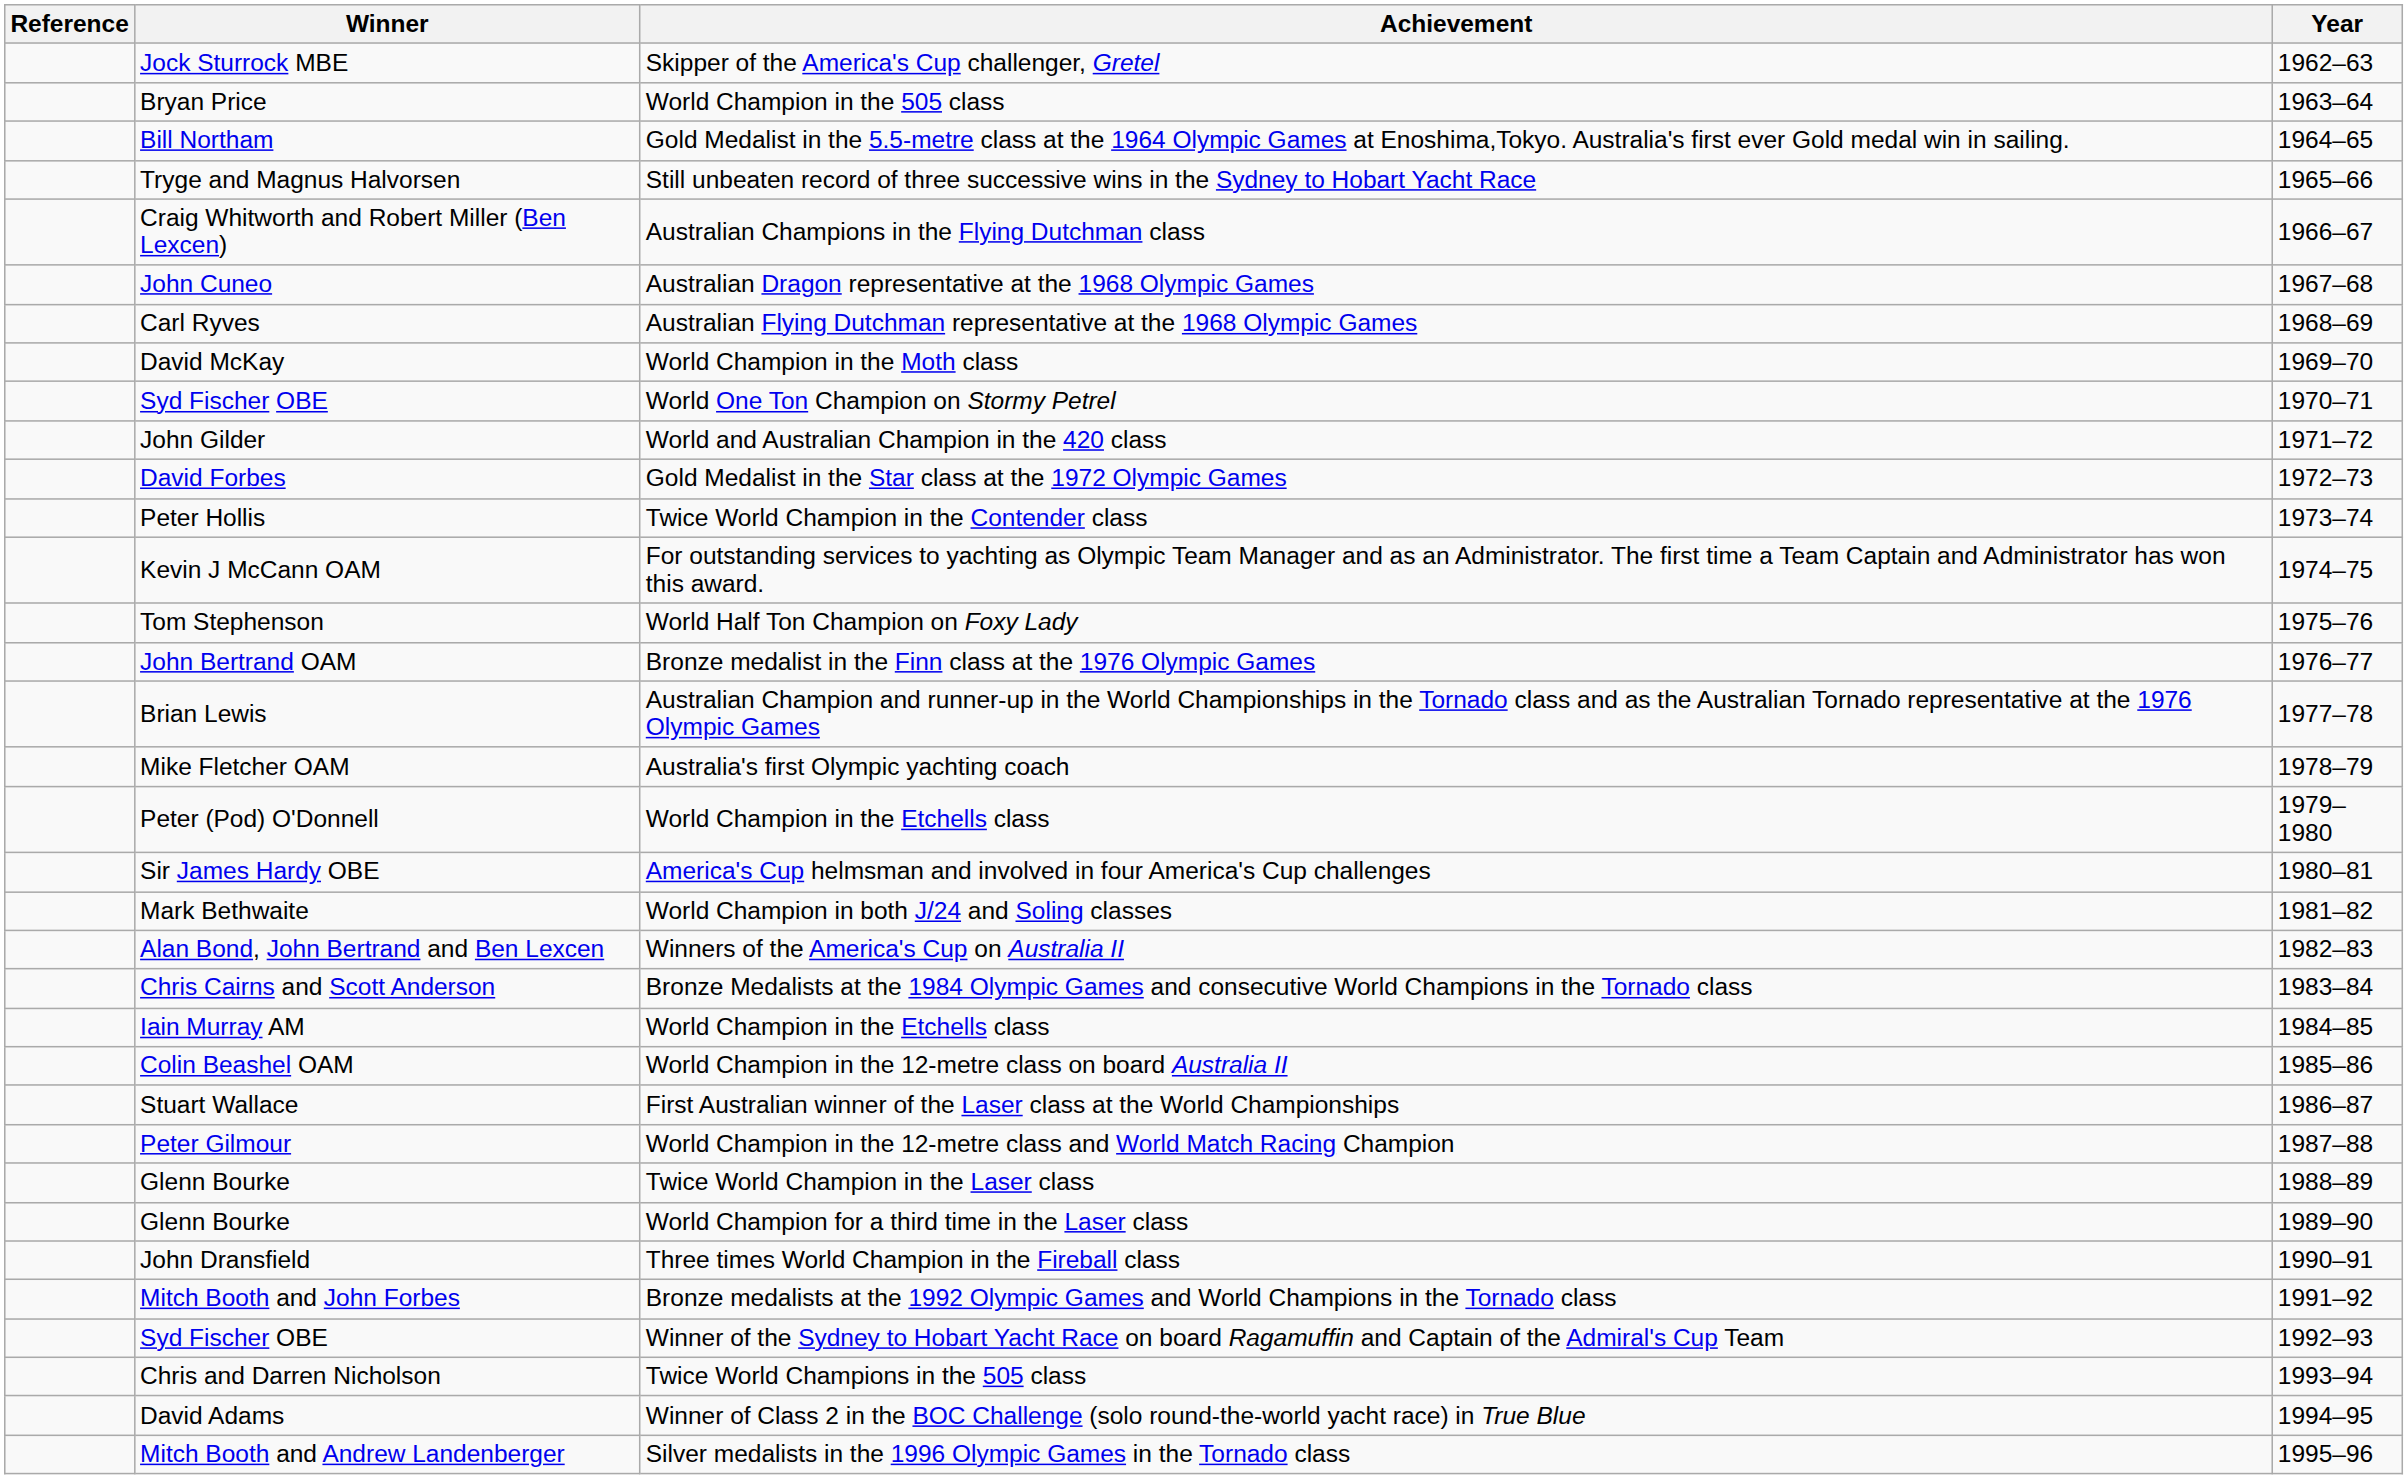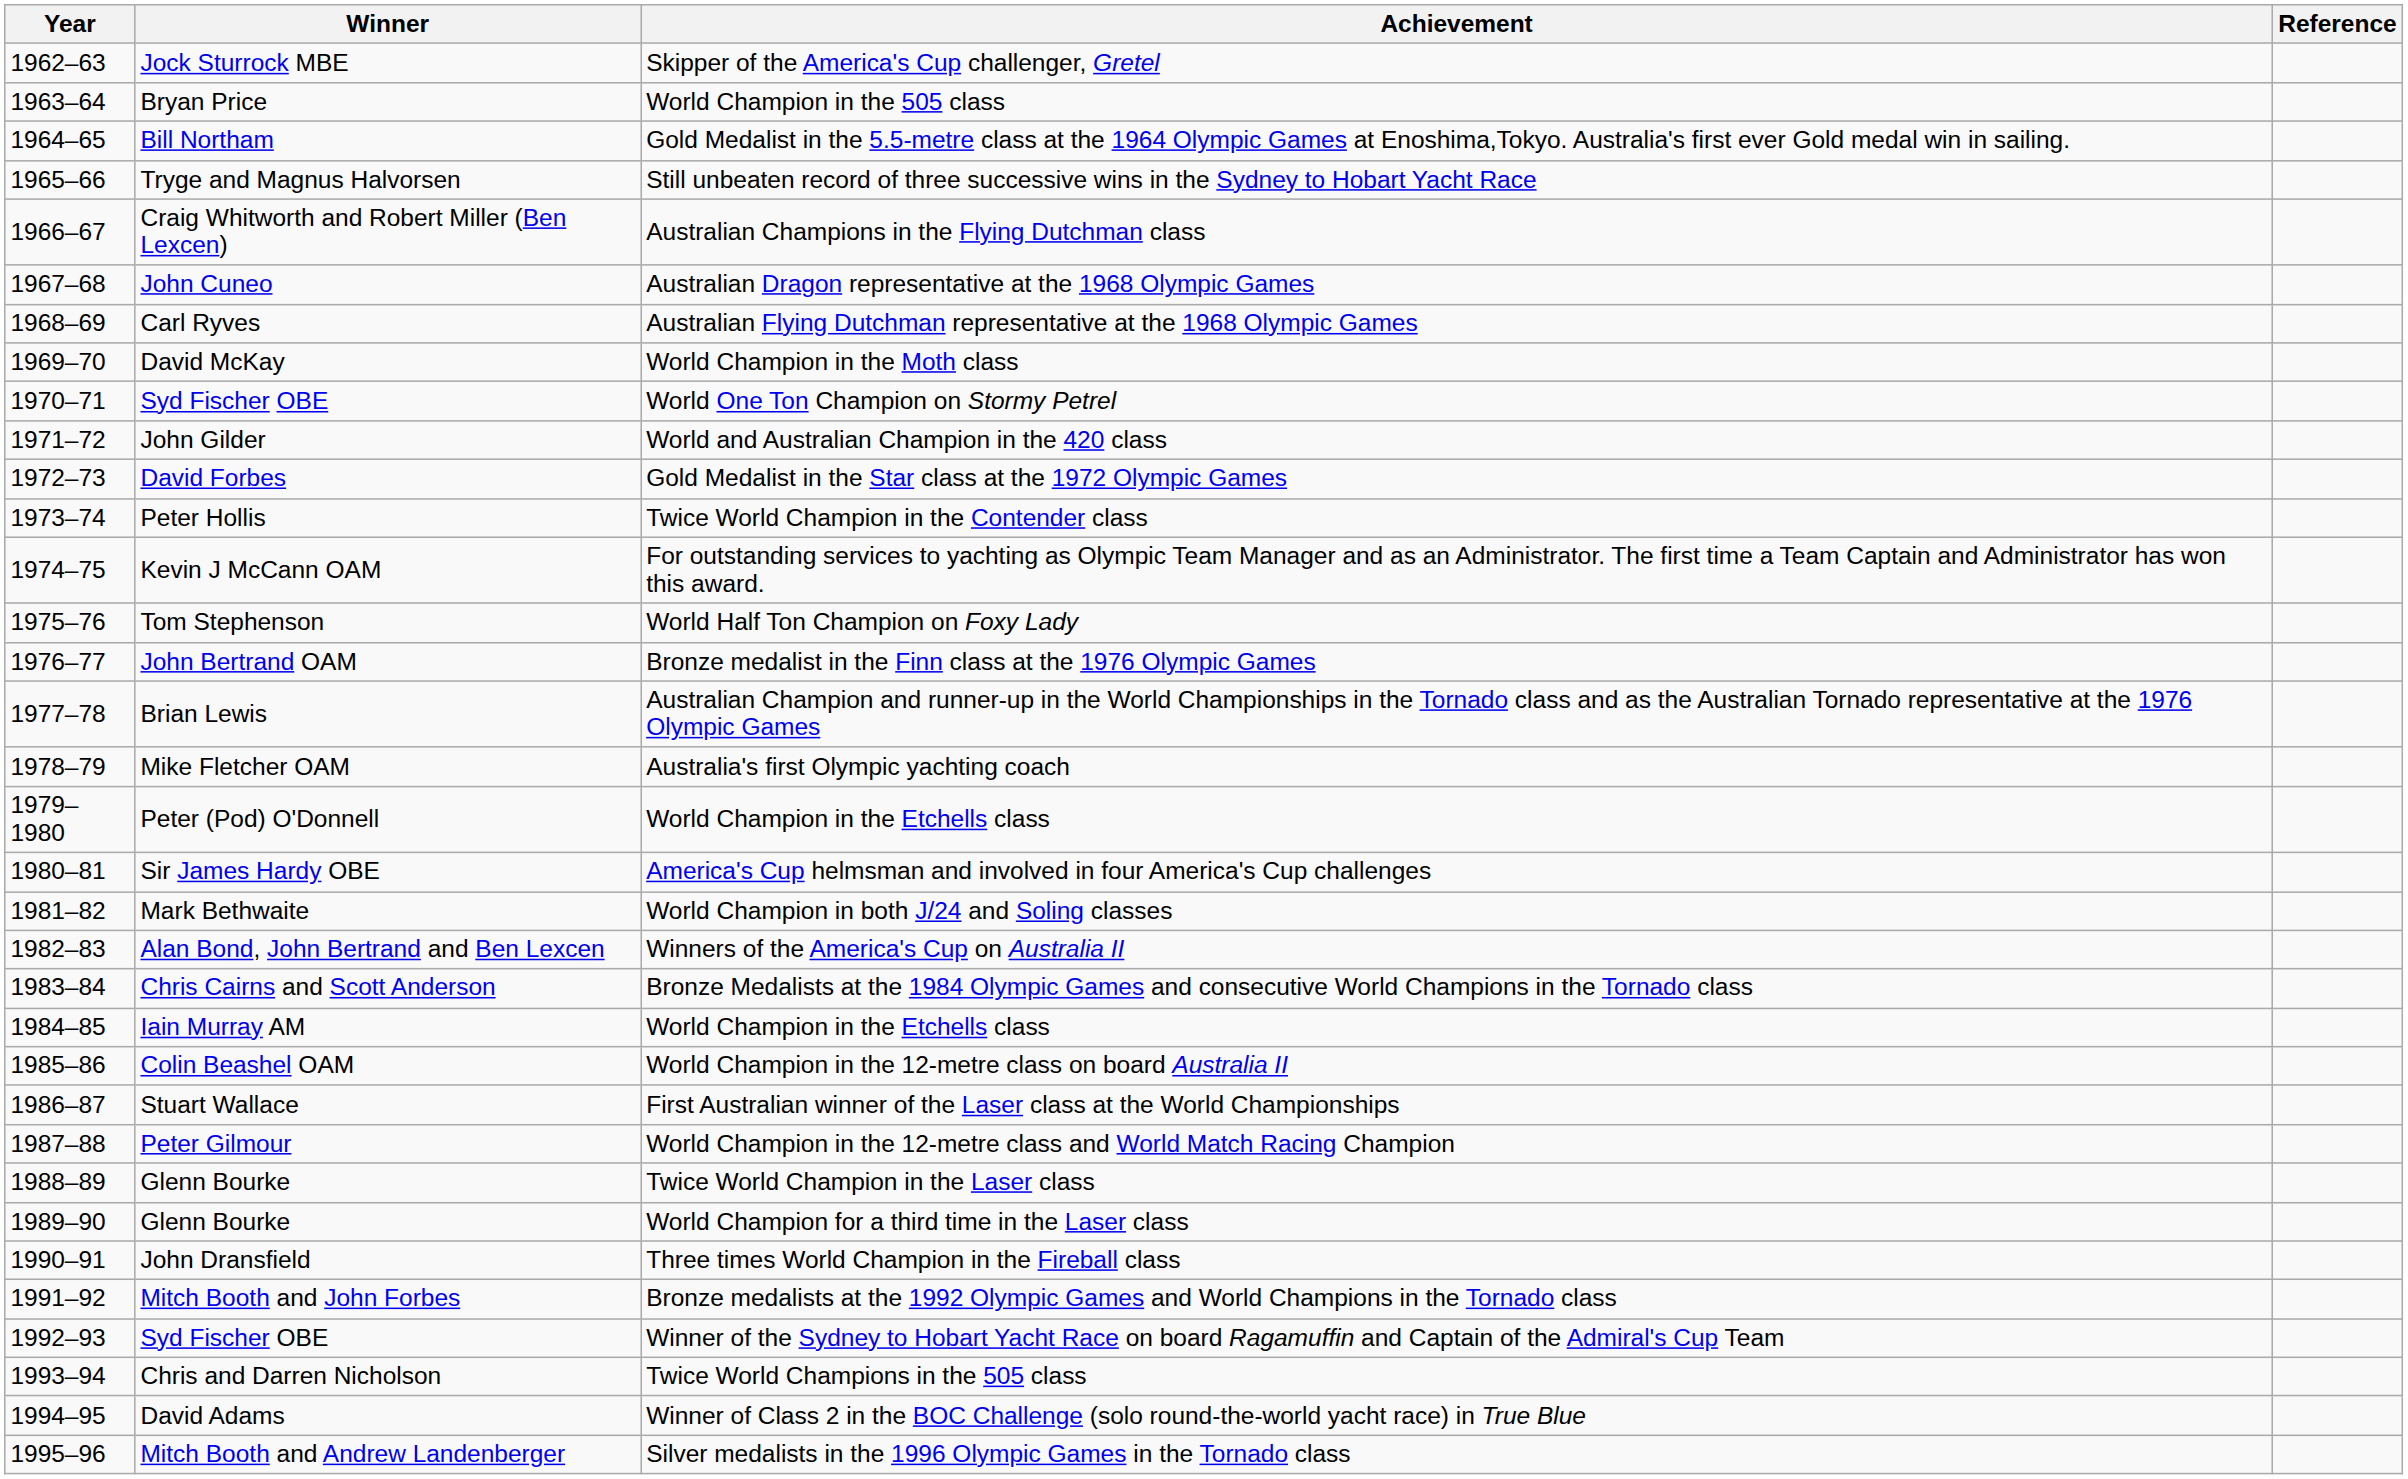 <table class="wikitable sortable">
 <tr>
-<th>Reference</th>
+<th>Year</th>
 <th>Winner</th>
 <th>Achievement</th>
-<th>Year</th>
+<th>Reference</th>
 </tr>
 <tr>
-<td></td>
+<td>1962–63</td>
 <td><a href='#'>Jock Sturrock</a> MBE</td>
 <td>Skipper of the <a href='#'>America's Cup</a> challenger, <em><a href='#'>Gretel</a></em></td>
-<td>1962–63</td>
+<td></td>
 </tr>
 <tr>
-<td></td>
+<td>1963–64</td>
 <td>Bryan Price</td>
 <td>World Champion in the <a href='#'>505</a> class</td>
-<td>1963–64</td>
+<td></td>
 </tr>
 <tr>
-<td></td>
+<td>1964–65</td>
 <td><a href='#'>Bill Northam</a></td>
 <td>Gold Medalist in the <a href='#'>5.5-metre</a> class at the <a href='#'>1964 Olympic Games</a> at Enoshima,Tokyo. Australia's first ever Gold medal win in sailing.</td>
-<td>1964–65</td>
+<td></td>
 </tr>
 <tr>
-<td></td>
+<td>1965–66</td>
 <td>Tryge and Magnus Halvorsen</td>
 <td>Still unbeaten record of three successive wins in the <a href='#'>Sydney to Hobart Yacht Race</a></td>
-<td>1965–66</td>
+<td></td>
 </tr>
 <tr>
-<td></td>
+<td>1966–67</td>
 <td>Craig Whitworth and Robert Miller (<a href='#'>Ben Lexcen</a>)</td>
 <td>Australian Champions in the <a href='#'>Flying Dutchman</a> class</td>
-<td>1966–67</td>
+<td></td>
 </tr>
 <tr>
-<td></td>
+<td>1967–68</td>
 <td><a href='#'>John Cuneo</a></td>
 <td>Australian <a href='#'>Dragon</a> representative at the <a href='#'>1968 Olympic Games</a></td>
-<td>1967–68</td>
+<td></td>
 </tr>
 <tr>
-<td></td>
+<td>1968–69</td>
 <td>Carl Ryves</td>
 <td>Australian <a href='#'>Flying Dutchman</a> representative at the <a href='#'>1968 Olympic Games</a></td>
-<td>1968–69</td>
+<td></td>
 </tr>
 <tr>
-<td></td>
+<td>1969–70</td>
 <td>David McKay</td>
 <td>World Champion in the <a href='#'>Moth</a> class</td>
-<td>1969–70</td>
+<td></td>
 </tr>
 <tr>
-<td></td>
+<td>1970–71</td>
 <td><a href='#'>Syd Fischer</a> <a href='#'>OBE</a></td>
 <td>World <a href='#'>One Ton</a> Champion on <em>Stormy Petrel</em></td>
-<td>1970–71</td>
+<td></td>
 </tr>
 <tr>
-<td></td>
+<td>1971–72</td>
 <td>John Gilder</td>
 <td>World and Australian Champion in the <a href='#'>420</a> class</td>
-<td>1971–72</td>
+<td></td>
 </tr>
 <tr>
-<td></td>
+<td>1972–73</td>
 <td><a href='#'>David Forbes</a></td>
 <td>Gold Medalist in the <a href='#'>Star</a> class at the <a href='#'>1972 Olympic Games</a></td>
-<td>1972–73</td>
+<td></td>
 </tr>
 <tr>
-<td></td>
+<td>1973–74</td>
 <td>Peter Hollis</td>
 <td>Twice World Champion in the <a href='#'>Contender</a> class</td>
-<td>1973–74</td>
+<td></td>
 </tr>
 <tr>
-<td></td>
+<td>1974–75</td>
 <td>Kevin J McCann OAM</td>
 <td>For outstanding services to yachting as Olympic Team Manager and as an Administrator. The first time a Team Captain and Administrator has won this award.</td>
-<td>1974–75</td>
+<td></td>
 </tr>
 <tr>
-<td></td>
+<td>1975–76</td>
 <td>Tom Stephenson</td>
 <td>World Half Ton Champion on <em>Foxy Lady</em></td>
-<td>1975–76</td>
+<td></td>
 </tr>
 <tr>
-<td></td>
+<td>1976–77</td>
 <td><a href='#'>John Bertrand</a> OAM</td>
 <td>Bronze medalist in the <a href='#'>Finn</a> class at the <a href='#'>1976 Olympic Games</a></td>
-<td>1976–77</td>
+<td></td>
 </tr>
 <tr>
-<td></td>
+<td>1977–78</td>
 <td>Brian Lewis</td>
 <td>Australian Champion and runner-up in the World Championships in the <a href='#'>Tornado</a> class and as the Australian Tornado representative at the <a href='#'>1976 Olympic Games</a></td>
-<td>1977–78</td>
+<td></td>
 </tr>
 <tr>
-<td></td>
+<td>1978–79</td>
 <td>Mike Fletcher OAM</td>
 <td>Australia's first Olympic yachting coach</td>
-<td>1978–79</td>
+<td></td>
 </tr>
 <tr>
-<td></td>
+<td>1979–1980</td>
 <td>Peter (Pod) O'Donnell</td>
 <td>World Champion in the <a href='#'>Etchells</a> class</td>
-<td>1979–1980</td>
+<td></td>
 </tr>
 <tr>
-<td></td>
+<td>1980–81</td>
 <td>Sir <a href='#'>James Hardy</a> OBE</td>
 <td><a href='#'>America's Cup</a> helmsman and involved in four America's Cup challenges</td>
-<td>1980–81</td>
+<td></td>
 </tr>
 <tr>
-<td></td>
+<td>1981–82</td>
 <td>Mark Bethwaite</td>
 <td>World Champion in both <a href='#'>J/24</a> and <a href='#'>Soling</a> classes</td>
-<td>1981–82</td>
+<td></td>
 </tr>
 <tr>
-<td></td>
+<td>1982–83</td>
 <td><a href='#'>Alan Bond</a>, <a href='#'>John Bertrand</a> and <a href='#'>Ben Lexcen</a></td>
 <td>Winners of the <a href='#'>America's Cup</a> on <em><a href='#'>Australia II</a></em></td>
-<td>1982–83</td>
+<td></td>
 </tr>
 <tr>
-<td></td>
+<td>1983–84</td>
 <td><a href='#'>Chris Cairns</a> and <a href='#'>Scott Anderson</a></td>
 <td>Bronze Medalists at the <a href='#'>1984 Olympic Games</a> and consecutive World Champions in the <a href='#'>Tornado</a> class</td>
-<td>1983–84</td>
+<td></td>
 </tr>
 <tr>
-<td></td>
+<td>1984–85</td>
 <td><a href='#'>Iain Murray</a> AM</td>
 <td>World Champion in the <a href='#'>Etchells</a> class</td>
-<td>1984–85</td>
+<td></td>
 </tr>
 <tr>
-<td></td>
+<td>1985–86</td>
 <td><a href='#'>Colin Beashel</a> OAM</td>
 <td>World Champion in the 12-metre class on board <em><a href='#'>Australia II</a></em></td>
-<td>1985–86</td>
+<td></td>
 </tr>
 <tr>
-<td></td>
+<td>1986–87</td>
 <td>Stuart Wallace</td>
 <td>First Australian winner of the <a href='#'>Laser</a> class at the World Championships</td>
-<td>1986–87</td>
+<td></td>
 </tr>
 <tr>
-<td></td>
+<td>1987–88</td>
 <td><a href='#'>Peter Gilmour</a></td>
 <td>World Champion in the 12-metre class and <a href='#'>World Match Racing</a> Champion</td>
-<td>1987–88</td>
+<td></td>
 </tr>
 <tr>
-<td></td>
+<td>1988–89</td>
 <td>Glenn Bourke</td>
 <td>Twice World Champion in the <a href='#'>Laser</a> class</td>
-<td>1988–89</td>
+<td></td>
 </tr>
 <tr>
-<td></td>
+<td>1989–90</td>
 <td>Glenn Bourke</td>
 <td>World Champion for a third time in the <a href='#'>Laser</a> class</td>
-<td>1989–90</td>
+<td></td>
 </tr>
 <tr>
-<td></td>
+<td>1990–91</td>
 <td>John Dransfield</td>
 <td>Three times World Champion in the <a href='#'>Fireball</a> class</td>
-<td>1990–91</td>
+<td></td>
 </tr>
 <tr>
-<td></td>
+<td>1991–92</td>
 <td><a href='#'>Mitch Booth</a> and <a href='#'>John Forbes</a></td>
 <td>Bronze medalists at the <a href='#'>1992 Olympic Games</a> and World Champions in the <a href='#'>Tornado</a> class</td>
-<td>1991–92</td>
+<td></td>
 </tr>
 <tr>
-<td></td>
+<td>1992–93</td>
 <td><a href='#'>Syd Fischer</a> OBE</td>
 <td>Winner of the <a href='#'>Sydney to Hobart Yacht Race</a> on board <em>Ragamuffin</em> and Captain of the <a href='#'>Admiral's Cup</a> Team</td>
-<td>1992–93</td>
+<td></td>
 </tr>
 <tr>
-<td></td>
+<td>1993–94</td>
 <td>Chris and Darren Nicholson</td>
 <td>Twice World Champions in the <a href='#'>505</a> class</td>
-<td>1993–94</td>
+<td></td>
 </tr>
 <tr>
-<td></td>
+<td>1994–95</td>
 <td>David Adams</td>
 <td>Winner of Class 2 in the <a href='#'>BOC Challenge</a> (solo round-the-world yacht race) in <em>True Blue</em></td>
-<td>1994–95</td>
+<td></td>
 </tr>
 <tr>
-<td></td>
+<td>1995–96</td>
 <td><a href='#'>Mitch Booth</a> and <a href='#'>Andrew Landenberger</a></td>
 <td>Silver medalists in the <a href='#'>1996 Olympic Games</a> in the <a href='#'>Tornado</a> class</td>
-<td>1995–96</td>
+<td></td>
 </tr>
 </table>
